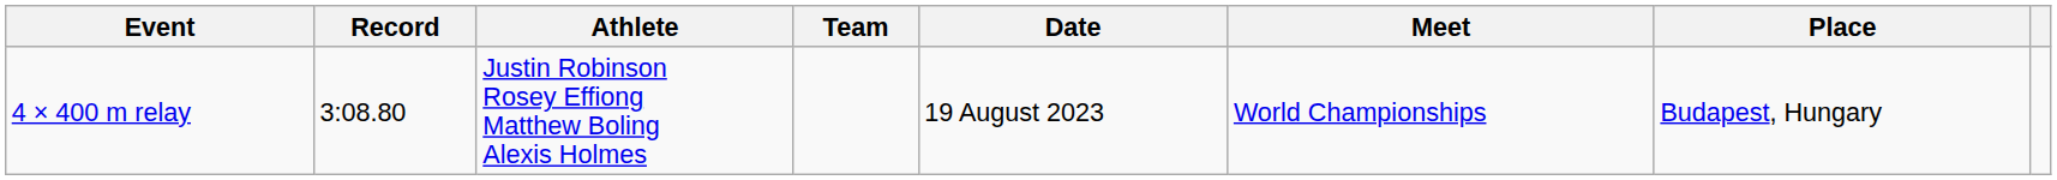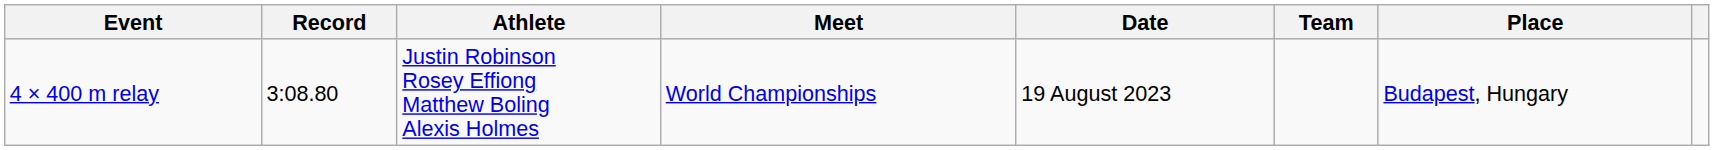 <table class="wikitable" style="font-size: 95%; width: 95%;">
 <tr>
 <th>Event</th>
 <th>Record</th>
 <th>Athlete</th>
+<th>Meet</th>
+<th>Date</th>
 <th>Team</th>
-<th>Date</th>
-<th>Meet</th>
 <th>Place</th>
 <th></th>
 </tr>
 <tr>
 <td><a href='#'>4 × 400 m relay</a></td>
 <td>3:08.80</td>
 <td><a href='#'>Justin Robinson</a><br><a href='#'>Rosey Effiong</a><br><a href='#'>Matthew Boling</a><br><a href='#'>Alexis Holmes</a></td>
+<td><a href='#'>World Championships</a></td>
+<td>19 August 2023</td>
 <td></td>
-<td>19 August 2023</td>
-<td><a href='#'>World Championships</a></td>
 <td><a href='#'>Budapest</a>, Hungary</td>
 <td></td>
 </tr>
 </table>
